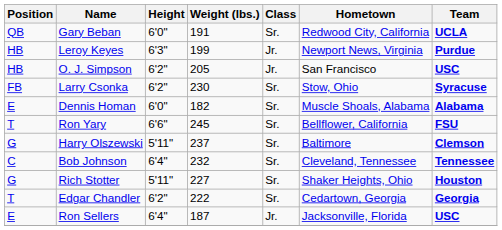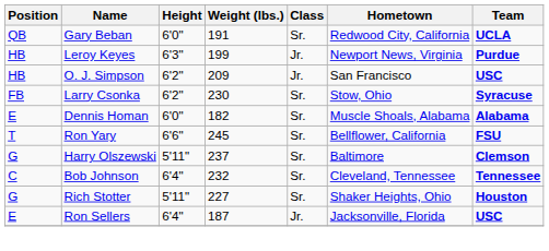 <table class="wikitable" style="font-size: 90%">
 <tr>
 <th>Position</th>
 <th>Name</th>
 <th>Height</th>
 <th>Weight (lbs.)</th>
 <th>Class</th>
 <th>Hometown</th>
 <th>Team</th>
 </tr>
 <tr>
 <td><a href='#'>QB</a></td>
 <td><a href='#'>Gary Beban</a></td>
 <td>6'0"</td>
 <td>191</td>
 <td>Sr.</td>
 <td><a href='#'>Redwood City, California</a></td>
 <td><strong><a href='#'>UCLA</a></strong></td>
 </tr>
 <tr>
 <td><a href='#'>HB</a></td>
 <td><a href='#'>Leroy Keyes</a></td>
 <td>6'3"</td>
 <td>199</td>
 <td>Jr.</td>
 <td><a href='#'>Newport News, Virginia</a></td>
 <td><strong><a href='#'>Purdue</a></strong></td>
 </tr>
 <tr>
 <td><a href='#'>HB</a></td>
 <td><a href='#'>O. J. Simpson</a></td>
 <td>6'2"</td>
-<td>205</td>
+<td>209</td>
 <td>Jr.</td>
 <td>San Francisco</td>
 <td><strong><a href='#'>USC</a></strong></td>
 </tr>
 <tr>
 <td><a href='#'>FB</a></td>
 <td><a href='#'>Larry Csonka</a></td>
 <td>6'2"</td>
 <td>230</td>
 <td>Sr.</td>
 <td><a href='#'>Stow, Ohio</a></td>
 <td><strong><a href='#'>Syracuse</a></strong></td>
 </tr>
 <tr>
 <td><a href='#'>E</a></td>
 <td><a href='#'>Dennis Homan</a></td>
 <td>6'0"</td>
 <td>182</td>
 <td>Sr.</td>
 <td><a href='#'>Muscle Shoals, Alabama</a></td>
 <td><strong><a href='#'>Alabama</a></strong></td>
 </tr>
 <tr>
 <td><a href='#'>T</a></td>
 <td><a href='#'>Ron Yary</a></td>
 <td>6'6"</td>
 <td>245</td>
 <td>Sr.</td>
 <td><a href='#'>Bellflower, California</a></td>
 <td><strong><a href='#'>FSU</a></strong></td>
 </tr>
 <tr>
 <td><a href='#'>G</a></td>
 <td><a href='#'>Harry Olszewski</a></td>
 <td>5'11"</td>
 <td>237</td>
 <td>Sr.</td>
 <td><a href='#'>Baltimore</a></td>
 <td><strong><a href='#'>Clemson</a></strong></td>
 </tr>
 <tr>
 <td><a href='#'>C</a></td>
 <td><a href='#'>Bob Johnson</a></td>
 <td>6'4"</td>
 <td>232</td>
 <td>Sr.</td>
 <td><a href='#'>Cleveland, Tennessee</a></td>
 <td><strong><a href='#'>Tennessee</a></strong></td>
 </tr>
 <tr>
 <td><a href='#'>G</a></td>
 <td><a href='#'>Rich Stotter</a></td>
 <td>5'11"</td>
 <td>227</td>
 <td>Sr.</td>
 <td><a href='#'>Shaker Heights, Ohio</a></td>
 <td><strong><a href='#'>Houston</a></strong></td>
 </tr>
 <tr>
-<td><a href='#'>T</a></td>
-<td><a href='#'>Edgar Chandler</a></td>
-<td>6'2"</td>
-<td>222</td>
-<td>Sr.</td>
-<td><a href='#'>Cedartown, Georgia</a></td>
-<td><strong><a href='#'>Georgia</a></strong></td>
-</tr>
-<tr>
 <td><a href='#'>E</a></td>
 <td><a href='#'>Ron Sellers</a></td>
 <td>6'4"</td>
 <td>187</td>
 <td>Jr.</td>
 <td><a href='#'>Jacksonville, Florida</a></td>
 <td><strong><a href='#'>USC</a></strong></td>
 </tr>
 <tr>
 </tr>
 </table>
